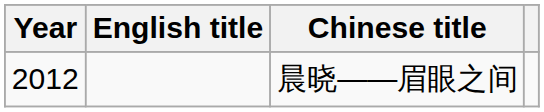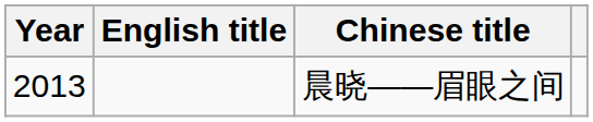 <table class="wikitable">
 <tr>
 <th>Year</th>
 <th>English title</th>
 <th>Chinese title</th>
 <th></th>
 </tr>
 <tr>
-<td>2012</td>
+<td>2013</td>
 <td></td>
 <td>晨晓——眉眼之间</td>
 <td></td>
 </tr>
 </table>
